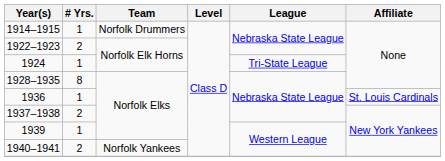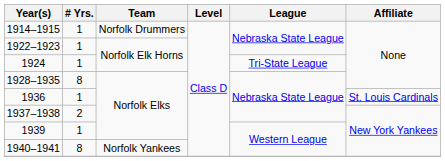 <table class="wikitable" style="text-align:center; font-size: 95%;">
 <tr>
 <th>Year(s)</th>
 <th># Yrs.</th>
 <th>Team</th>
 <th>Level</th>
 <th>League</th>
 <th>Affiliate</th>
 </tr>
 <tr>
 <td>1914–1915</td>
 <td>1</td>
 <td>Norfolk Drummers</td>
 <td rowspan=8><a href='#'>Class D</a></td>
 <td rowspan=2><a href='#'>Nebraska State League</a></td>
 <td rowspan=4>None</td>
 </tr>
 <tr>
 <td>1922–1923</td>
-<td>2</td>
+<td>1</td>
 <td rowspan=2>Norfolk Elk Horns</td>
 </tr>
 <tr>
 <td>1924</td>
 <td>1</td>
 <td><a href='#'>Tri-State League</a></td>
 </tr>
 <tr>
 <td>1928–1935</td>
 <td>8</td>
 <td rowspan=4>Norfolk Elks</td>
 <td rowspan=3><a href='#'>Nebraska State League</a></td>
 </tr>
 <tr>
 <td>1936</td>
 <td>1</td>
 <td><a href='#'>St. Louis Cardinals</a></td>
 </tr>
 <tr>
 <td>1937–1938</td>
 <td>2</td>
 <td rowspan=3><a href='#'>New York Yankees</a></td>
 </tr>
 <tr>
 <td>1939</td>
 <td>1</td>
 <td rowspan=2><a href='#'>Western League</a></td>
 </tr>
 <tr>
 <td>1940–1941</td>
-<td>2</td>
+<td>8</td>
 <td>Norfolk Yankees</td>
 </tr>
 <tr>
 </tr>
 </table>
